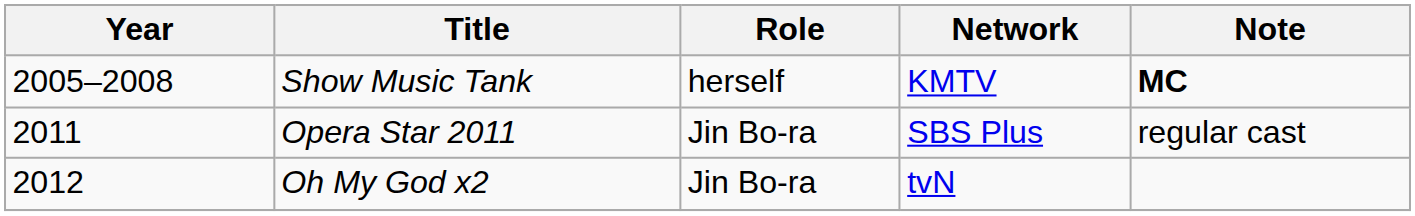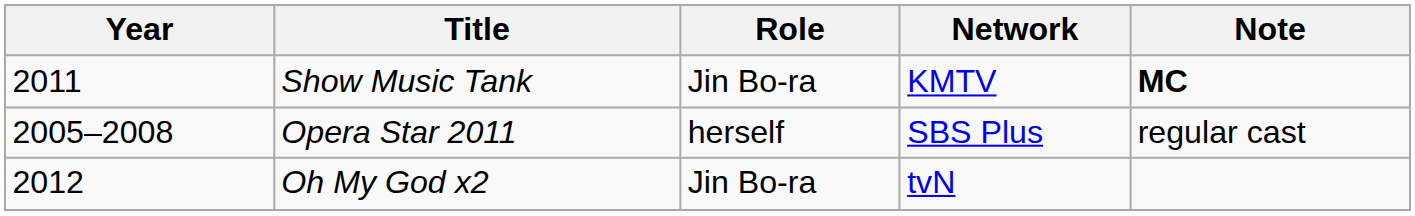 <table class="wikitable" style="width:700px">
 <tr>
 <th>Year</th>
 <th>Title</th>
 <th>Role</th>
 <th>Network</th>
 <th>Note</th>
 </tr>
 <tr>
-<td>2005–2008</td>
+<td>2011</td>
 <td><em>Show Music Tank</em></td>
-<td>herself</td>
+<td>Jin Bo-ra</td>
 <td><a href='#'>KMTV</a></td>
 <td><strong>MC</strong></td>
 </tr>
 <tr>
-<td>2011</td>
+<td>2005–2008</td>
 <td><em>Opera Star 2011</em></td>
-<td>Jin Bo-ra</td>
+<td>herself</td>
 <td><a href='#'>SBS Plus</a></td>
 <td>regular cast</td>
 </tr>
 <tr>
 <td>2012</td>
 <td><em>Oh My God x2</em></td>
 <td>Jin Bo-ra</td>
 <td><a href='#'>tvN</a></td>
 <td></td>
 </tr>
 <tr>
 </tr>
 </table>
